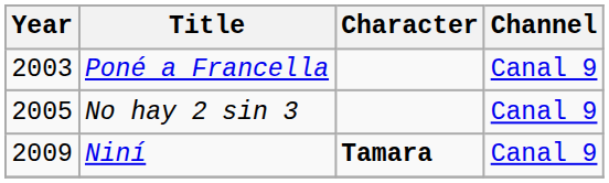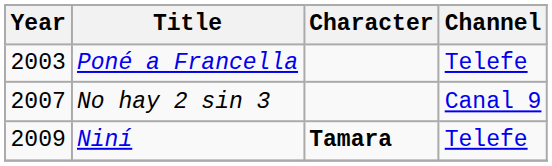 <table class="wikitable" style="font-size: 90%;">
 <tr>
 <th>Year</th>
 <th>Title</th>
 <th>Character</th>
 <th>Channel</th>
 </tr>
 <tr>
 <td>2003</td>
 <td><em><a href='#'>Poné a Francella</a></em></td>
 <td></td>
-<td><a href='#'>Canal 9</a></td>
+<td><a href='#'>Telefe</a></td>
 </tr>
 <tr>
-<td>2005</td>
+<td>2007</td>
 <td><em>No hay 2 sin 3</em></td>
 <td></td>
 <td><a href='#'>Canal 9</a></td>
 </tr>
 <tr>
 <td>2009</td>
 <td><em><a href='#'>Niní</a></em></td>
 <td><strong>Tamara</strong></td>
-<td><a href='#'>Canal 9</a></td>
+<td><a href='#'>Telefe</a></td>
 </tr>
 <tr>
 </tr>
 </table>
